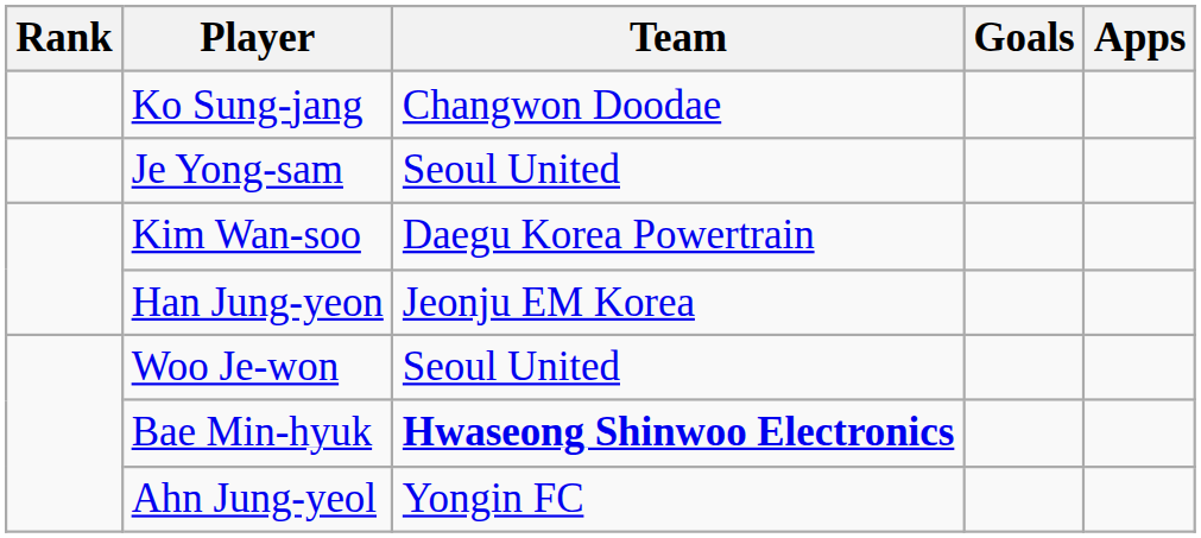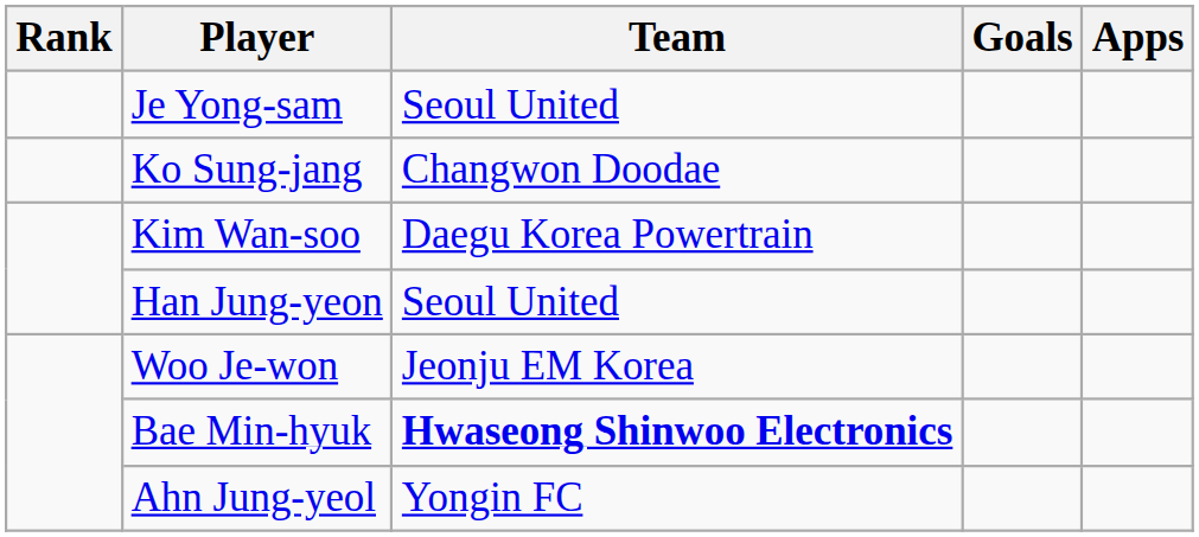 <table class="wikitable">
 <tr>
 <th>Rank</th>
 <th>Player</th>
 <th>Team</th>
 <th>Goals</th>
 <th>Apps</th>
 </tr>
 <tr>
 <td></td>
-<td> <a href='#'>Ko Sung-jang</a></td>
-<td><a href='#'>Changwon Doodae</a></td>
+<td> <a href='#'>Je Yong-sam</a></td>
+<td><a href='#'>Seoul United</a></td>
 <td></td>
 <td></td>
 </tr>
 <tr>
 <td></td>
-<td> <a href='#'>Je Yong-sam</a></td>
-<td><a href='#'>Seoul United</a></td>
+<td> <a href='#'>Ko Sung-jang</a></td>
+<td><a href='#'>Changwon Doodae</a></td>
 <td></td>
 <td></td>
 </tr>
 <tr>
 <td rowspan="2"></td>
 <td> <a href='#'>Kim Wan-soo</a></td>
 <td><a href='#'>Daegu Korea Powertrain</a></td>
 <td></td>
 <td></td>
 </tr>
 <tr>
 <td> <a href='#'>Han Jung-yeon</a></td>
-<td><a href='#'>Jeonju EM Korea</a></td>
+<td><a href='#'>Seoul United</a></td>
 <td></td>
 <td></td>
 </tr>
 <tr>
 <td rowspan="3"></td>
 <td> <a href='#'>Woo Je-won</a></td>
-<td><a href='#'>Seoul United</a></td>
+<td><a href='#'>Jeonju EM Korea</a></td>
 <td></td>
 <td></td>
 </tr>
 <tr>
 <td> <a href='#'>Bae Min-hyuk</a></td>
 <td><strong><a href='#'>Hwaseong Shinwoo Electronics</a></strong></td>
 <td></td>
 <td></td>
 </tr>
 <tr>
 <td> <a href='#'>Ahn Jung-yeol</a></td>
 <td><a href='#'>Yongin FC</a></td>
 <td></td>
 <td></td>
 </tr>
 </table>
